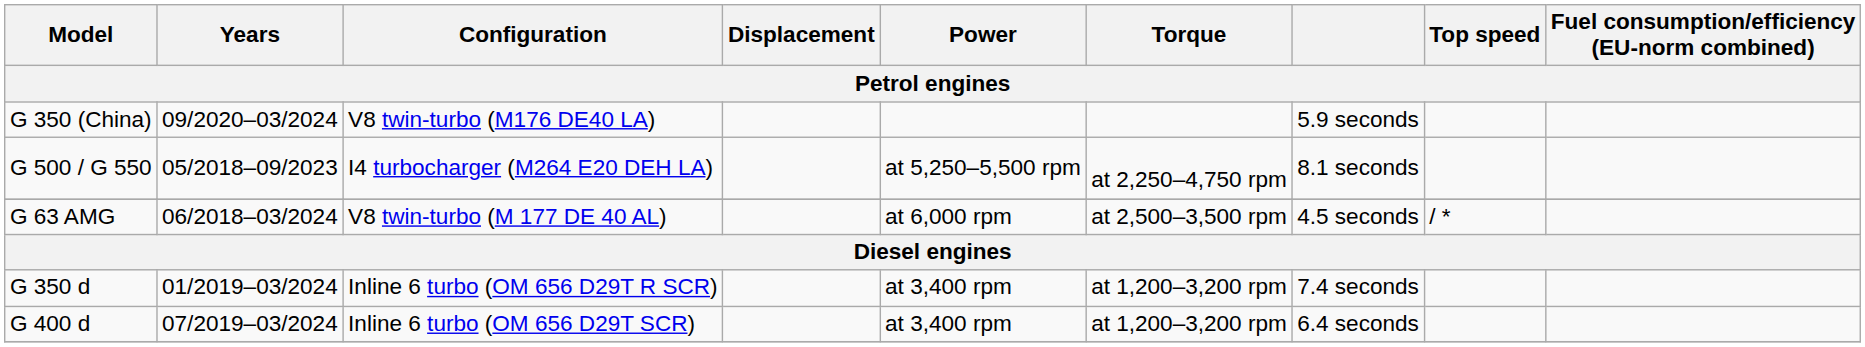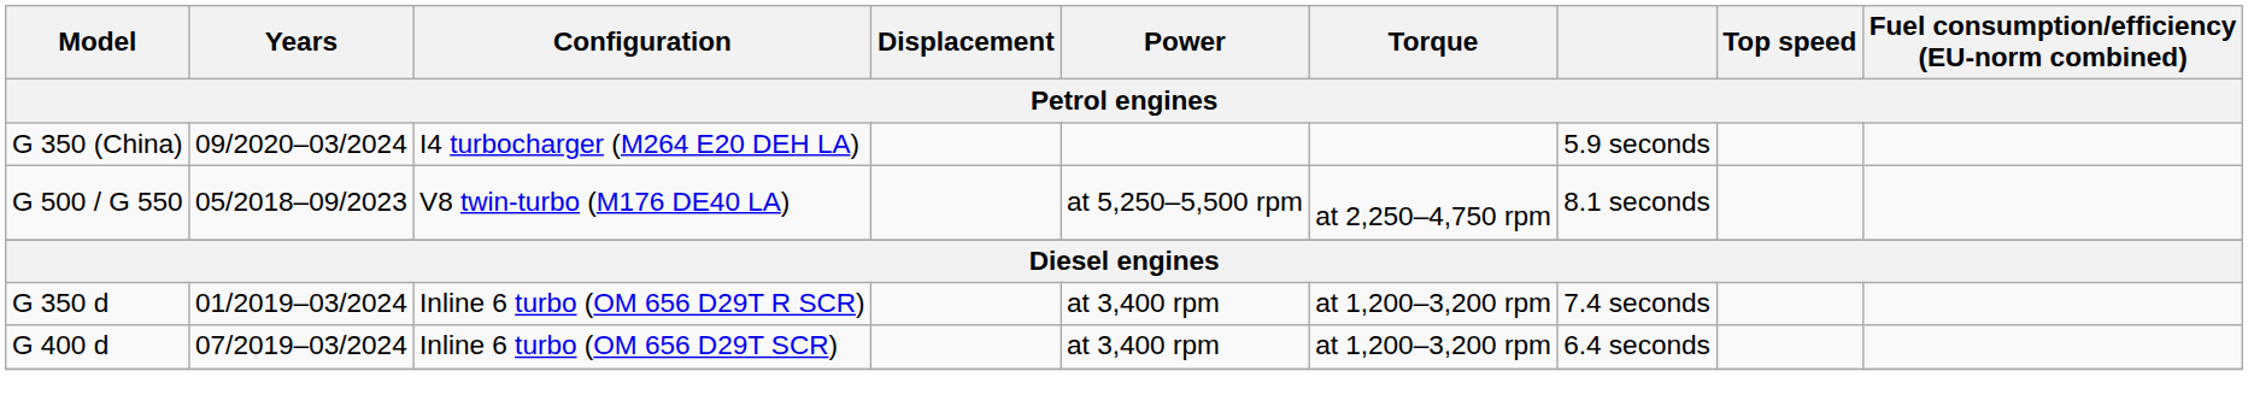 <table class="wikitable">
 <tr>
 <th>Model</th>
 <th>Years</th>
 <th>Configuration</th>
 <th>Displacement</th>
 <th>Power</th>
 <th>Torque</th>
 <th></th>
 <th>Top speed</th>
 <th>Fuel consumption/efficiency<br>(EU-norm combined)</th>
 </tr>
 <tr>
 <th colspan="9" style="text-align:center">Petrol engines</th>
 </tr>
 <tr>
 <td>G 350 (China)</td>
 <td>09/2020–03/2024</td>
-<td>V8 <a href='#'>twin-turbo</a> (<a href='#'>M176 DE40 LA</a>)</td>
+<td>I4 <a href='#'>turbocharger</a> (<a href='#'>M264 E20 DEH LA</a>)</td>
 <td></td>
 <td></td>
 <td></td>
 <td>5.9 seconds</td>
 <td></td>
 <td></td>
 </tr>
 <tr>
 <td>G 500 / G 550</td>
 <td>05/2018–09/2023</td>
-<td>I4 <a href='#'>turbocharger</a> (<a href='#'>M264 E20 DEH LA</a>)</td>
+<td>V8 <a href='#'>twin-turbo</a> (<a href='#'>M176 DE40 LA</a>)</td>
 <td></td>
 <td> at 5,250–5,500 rpm</td>
 <td> <br> at 2,250–4,750 rpm</td>
 <td>8.1 seconds</td>
 <td></td>
 <td></td>
 </tr>
 <tr>
-</tr>
-<tr>
-<td>G 63 AMG</td>
-<td>06/2018–03/2024</td>
-<td>V8 <a href='#'>twin-turbo</a> (<a href='#'>M 177 DE 40 AL</a>)</td>
-<td></td>
-<td> at 6,000 rpm</td>
-<td> at 2,500–3,500 rpm</td>
-<td>4.5 seconds</td>
-<td> / *</td>
-<td></td>
 </tr>
 <tr>
 <th colspan="9" style="text-align:center">Diesel engines</th>
 </tr>
 <tr>
 <td>G 350 d</td>
 <td>01/2019–03/2024</td>
 <td>Inline 6 <a href='#'>turbo</a> (<a href='#'>OM 656 D29T R SCR</a>)</td>
 <td></td>
 <td> at 3,400 rpm</td>
 <td> at 1,200–3,200 rpm</td>
 <td>7.4 seconds</td>
 <td></td>
 <td></td>
 </tr>
 <tr>
 <td>G 400 d</td>
 <td>07/2019–03/2024</td>
 <td>Inline 6 <a href='#'>turbo</a> (<a href='#'>OM 656 D29T SCR</a>)</td>
 <td></td>
 <td> at 3,400 rpm</td>
 <td> at 1,200–3,200 rpm</td>
 <td>6.4 seconds</td>
 <td></td>
 <td></td>
 </tr>
 <tr>
 </tr>
 </table>
